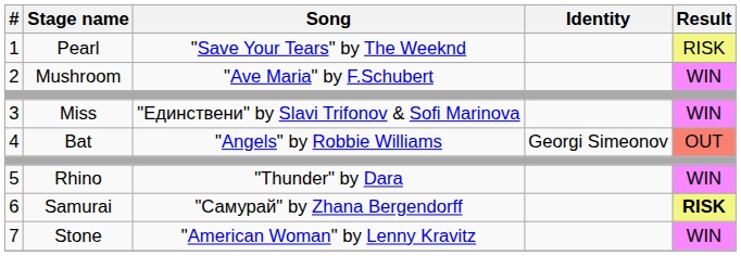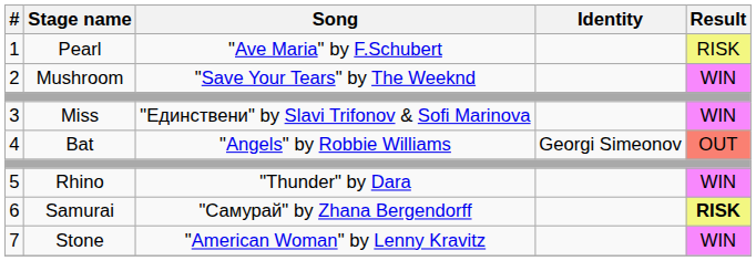 <table class="wikitable plainrowheaders" style="text-align: center;">
 <tr>
 <th>#</th>
 <th>Stage name</th>
 <th>Song</th>
 <th>Identity</th>
 <th>Result</th>
 </tr>
 <tr>
 <td>1</td>
 <td>Pearl</td>
-<td>"<a href='#'>Save Your Tears</a>" by <a href='#'>The Weeknd</a></td>
+<td>"<a href='#'>Ave Maria</a>" by <a href='#'>F.Schubert</a></td>
 <td></td>
 <td bgcolor="#F3F781">RISK</td>
 </tr>
 <tr>
 <td>2</td>
 <td>Mushroom</td>
-<td>"<a href='#'>Ave Maria</a>" by <a href='#'>F.Schubert</a></td>
+<td>"<a href='#'>Save Your Tears</a>" by <a href='#'>The Weeknd</a></td>
 <td></td>
 <td bgcolor="#F888FD">WIN</td>
 </tr>
 <tr>
 <td colspan="5" style="background:darkgray"></td>
 </tr>
 <tr>
 <td>3</td>
 <td>Miss</td>
 <td>"Единствени" by <a href='#'>Slavi Trifonov</a> & <a href='#'>Sofi Marinova</a></td>
 <td></td>
 <td bgcolor="#F888FD">WIN</td>
 </tr>
 <tr>
 <td>4</td>
 <td>Bat</td>
 <td>"<a href='#'>Angels</a>" by <a href='#'>Robbie Williams</a></td>
 <td>Georgi Simeonov</td>
 <td bgcolor=salmon>OUT</td>
 </tr>
 <tr>
 <td colspan="5" style="background:darkgray"></td>
 </tr>
 <tr>
 <td>5</td>
 <td>Rhino</td>
 <td>"Thunder" by <a href='#'>Dara</a></td>
 <td></td>
 <td bgcolor="#F888FD">WIN</td>
 </tr>
 <tr>
 <td>6</td>
 <td>Samurai</td>
 <td>"Самурай" by <a href='#'>Zhana Bergendorff</a></td>
 <td></td>
 <td bgcolor="#F3F781"><strong>RISK</strong></td>
 </tr>
 <tr>
 <td>7</td>
 <td>Stone</td>
 <td>"<a href='#'>American Woman</a>" by <a href='#'>Lenny Kravitz</a></td>
 <td></td>
 <td bgcolor="#F888FD">WIN</td>
 </tr>
 <tr>
 </tr>
 </table>
